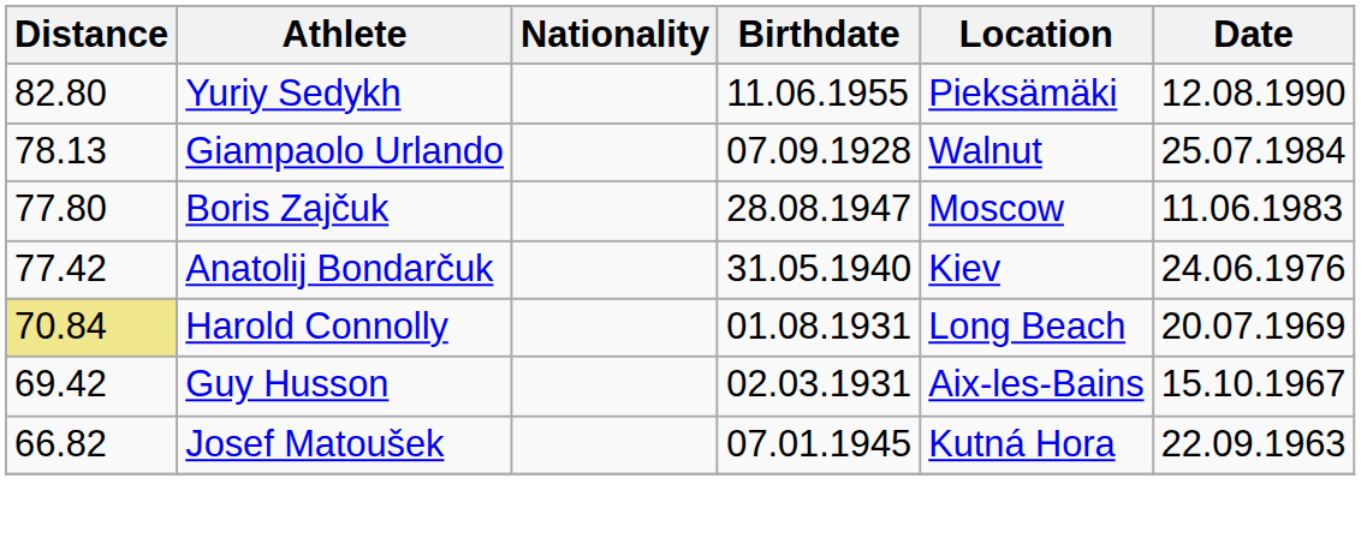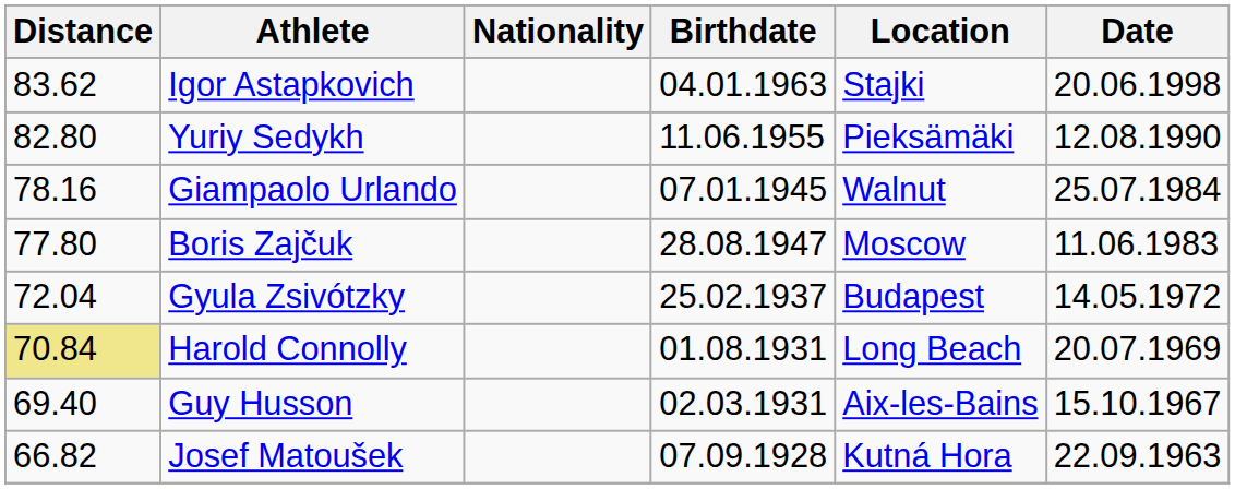 <table class="wikitable">
 <tr>
 <th>Distance</th>
 <th>Athlete</th>
 <th>Nationality</th>
 <th>Birthdate</th>
 <th>Location</th>
 <th>Date</th>
 </tr>
 <tr>
+<td>83.62</td>
+<td><a href='#'>Igor Astapkovich</a></td>
+<td></td>
+<td>04.01.1963</td>
+<td><a href='#'>Stajki</a></td>
+<td>20.06.1998</td>
+</tr>
+<tr>
 <td>82.80</td>
 <td><a href='#'>Yuriy Sedykh</a></td>
 <td></td>
 <td>11.06.1955</td>
 <td><a href='#'>Pieksämäki</a></td>
 <td>12.08.1990</td>
 </tr>
 <tr>
-<td>78.13</td>
+<td>78.16</td>
 <td><a href='#'>Giampaolo Urlando</a></td>
 <td></td>
-<td>07.09.1928</td>
+<td>07.01.1945</td>
 <td><a href='#'>Walnut</a></td>
 <td>25.07.1984</td>
 </tr>
 <tr>
 <td>77.80</td>
 <td><a href='#'>Boris Zajčuk</a></td>
 <td></td>
 <td>28.08.1947</td>
 <td><a href='#'>Moscow</a></td>
 <td>11.06.1983</td>
 </tr>
 <tr>
-<td>77.42</td>
-<td><a href='#'>Anatolij Bondarčuk</a></td>
+<td>72.04</td>
+<td><a href='#'>Gyula Zsivótzky</a></td>
 <td></td>
-<td>31.05.1940</td>
-<td><a href='#'>Kiev</a></td>
-<td>24.06.1976</td>
+<td>25.02.1937</td>
+<td><a href='#'>Budapest</a></td>
+<td>14.05.1972</td>
 </tr>
 <tr>
 <td style="background: khaki;">70.84</td>
 <td><a href='#'>Harold Connolly</a></td>
 <td></td>
 <td>01.08.1931</td>
 <td><a href='#'>Long Beach</a></td>
 <td>20.07.1969</td>
 </tr>
 <tr>
-<td>69.42</td>
+<td>69.40</td>
 <td><a href='#'>Guy Husson</a></td>
 <td></td>
 <td>02.03.1931</td>
 <td><a href='#'>Aix-les-Bains</a></td>
 <td>15.10.1967</td>
 </tr>
 <tr>
 <td>66.82</td>
 <td><a href='#'>Josef Matoušek</a></td>
 <td></td>
-<td>07.01.1945</td>
+<td>07.09.1928</td>
 <td><a href='#'>Kutná Hora</a></td>
 <td>22.09.1963</td>
 </tr>
 <tr>
 </tr>
 </table>
